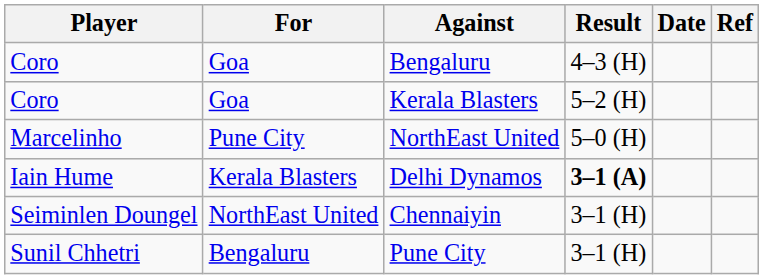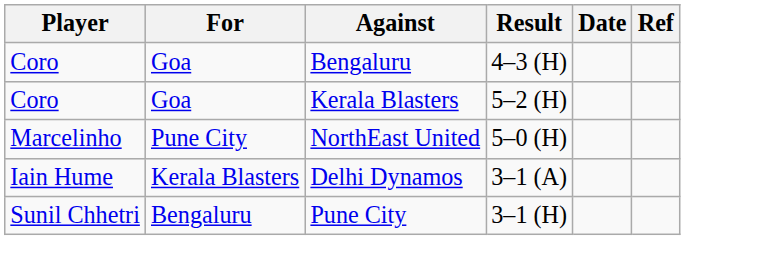 <table class="wikitable">
 <tr>
 <th>Player</th>
 <th>For</th>
 <th>Against</th>
 <th style="text-align:center">Result</th>
 <th>Date</th>
 <th>Ref</th>
 </tr>
 <tr>
 <td> <a href='#'>Coro</a></td>
 <td><a href='#'>Goa</a></td>
 <td><a href='#'>Bengaluru</a></td>
 <td>4–3 (H)</td>
 <td></td>
 <td></td>
 </tr>
 <tr>
 <td> <a href='#'>Coro</a></td>
 <td><a href='#'>Goa</a></td>
 <td><a href='#'>Kerala Blasters</a></td>
 <td>5–2 (H)</td>
 <td></td>
 <td></td>
 </tr>
 <tr>
 <td> <a href='#'>Marcelinho</a></td>
 <td><a href='#'>Pune City</a></td>
 <td><a href='#'>NorthEast United</a></td>
 <td>5–0 (H)</td>
 <td></td>
 <td></td>
 </tr>
 <tr>
 <td> <a href='#'>Iain Hume</a></td>
 <td><a href='#'>Kerala Blasters</a></td>
 <td><a href='#'>Delhi Dynamos</a></td>
-<td><strong>3–1 (A)</strong></td>
-<td></td>
-<td></td>
-</tr>
-<tr>
-<td> <a href='#'>Seiminlen Doungel</a></td>
-<td><a href='#'>NorthEast United</a></td>
-<td><a href='#'>Chennaiyin</a></td>
-<td>3–1 (H)</td>
+<td>3–1 (A)</td>
 <td></td>
 <td></td>
 </tr>
 <tr>
 <td> <a href='#'>Sunil Chhetri</a></td>
 <td><a href='#'>Bengaluru</a></td>
 <td><a href='#'>Pune City</a></td>
 <td>3–1 (H)</td>
 <td></td>
 <td></td>
 </tr>
 </table>
